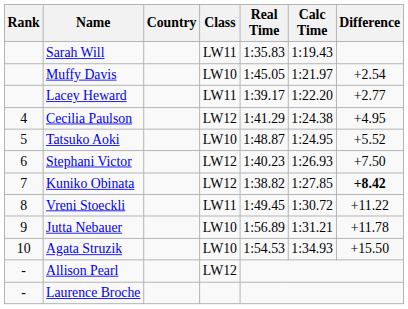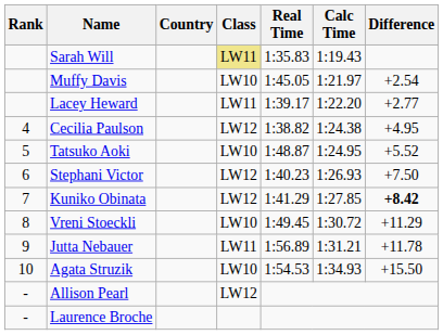 <table class="wikitable sortable" style="text-align:center">
 <tr>
 <th>Rank</th>
 <th>Name</th>
 <th>Country</th>
 <th>Class</th>
 <th>Real<br>Time</th>
 <th>Calc<br>Time</th>
 <th Class="unsortable">Difference</th>
 </tr>
 <tr>
 <td></td>
 <td align=left><a href='#'>Sarah Will</a></td>
 <td align=left></td>
-<td>LW11</td>
+<td style="background: khaki;">LW11</td>
 <td>1:35.83</td>
 <td>1:19.43</td>
 </tr>
 <tr>
 <td></td>
 <td align=left><a href='#'>Muffy Davis</a></td>
 <td align=left></td>
 <td>LW10</td>
 <td>1:45.05</td>
 <td>1:21.97</td>
 <td>+2.54</td>
 </tr>
 <tr>
 <td></td>
 <td align=left><a href='#'>Lacey Heward</a></td>
 <td align=left></td>
 <td>LW11</td>
 <td>1:39.17</td>
 <td>1:22.20</td>
 <td>+2.77</td>
 </tr>
 <tr>
 <td>4</td>
 <td align=left><a href='#'>Cecilia Paulson</a></td>
 <td align=left></td>
 <td>LW12</td>
-<td>1:41.29</td>
+<td>1:38.82</td>
 <td>1:24.38</td>
 <td>+4.95</td>
 </tr>
 <tr>
 <td>5</td>
 <td align=left><a href='#'>Tatsuko Aoki</a></td>
 <td align=left></td>
 <td>LW10</td>
 <td>1:48.87</td>
 <td>1:24.95</td>
 <td>+5.52</td>
 </tr>
 <tr>
 <td>6</td>
 <td align=left><a href='#'>Stephani Victor</a></td>
 <td align=left></td>
 <td>LW12</td>
 <td>1:40.23</td>
 <td>1:26.93</td>
 <td>+7.50</td>
 </tr>
 <tr>
 <td>7</td>
 <td align=left><a href='#'>Kuniko Obinata</a></td>
 <td align=left></td>
 <td>LW12</td>
-<td>1:38.82</td>
+<td>1:41.29</td>
 <td>1:27.85</td>
 <td><strong>+8.42</strong></td>
 </tr>
 <tr>
 <td>8</td>
 <td align=left><a href='#'>Vreni Stoeckli</a></td>
 <td align=left></td>
-<td>LW11</td>
+<td>LW10</td>
 <td>1:49.45</td>
 <td>1:30.72</td>
-<td>+11.22</td>
+<td>+11.29</td>
 </tr>
 <tr>
 <td>9</td>
 <td align=left><a href='#'>Jutta Nebauer</a></td>
 <td align=left></td>
-<td>LW10</td>
+<td>LW11</td>
 <td>1:56.89</td>
 <td>1:31.21</td>
 <td>+11.78</td>
 </tr>
 <tr>
 <td>10</td>
 <td align=left><a href='#'>Agata Struzik</a></td>
 <td align=left></td>
 <td>LW10</td>
 <td>1:54.53</td>
 <td>1:34.93</td>
 <td>+15.50</td>
 </tr>
 <tr>
 <td>-</td>
 <td align=left><a href='#'>Allison Pearl</a></td>
 <td align=left></td>
 <td>LW12</td>
 <td colspan=3></td>
 </tr>
 <tr>
 <td>-</td>
 <td align=left><a href='#'>Laurence Broche</a></td>
 <td align=left></td>
 <td></td>
 <td colspan=3></td>
 </tr>
 </table>
